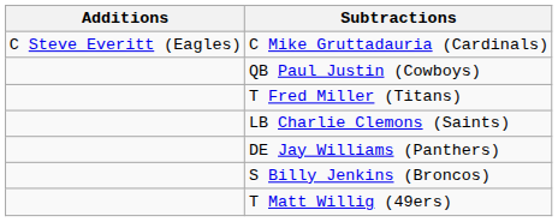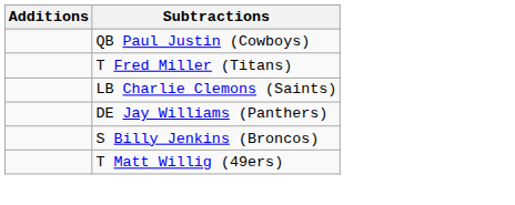 <table class="wikitable">
 <tr>
 <th>Additions</th>
 <th>Subtractions</th>
-</tr>
-<tr>
-<td>C <a href='#'>Steve Everitt</a> (Eagles)</td>
-<td>C <a href='#'>Mike Gruttadauria</a> (Cardinals)</td>
 </tr>
 <tr>
 <td></td>
 <td>QB <a href='#'>Paul Justin</a> (Cowboys)</td>
 </tr>
 <tr>
 <td></td>
 <td>T <a href='#'>Fred Miller</a> (Titans)</td>
 </tr>
 <tr>
 <td></td>
 <td>LB <a href='#'>Charlie Clemons</a> (Saints)</td>
 </tr>
 <tr>
 <td></td>
 <td>DE <a href='#'>Jay Williams</a> (Panthers)</td>
 </tr>
 <tr>
 <td></td>
 <td>S <a href='#'>Billy Jenkins</a> (Broncos)</td>
 </tr>
 <tr>
 <td></td>
 <td>T <a href='#'>Matt Willig</a> (49ers)</td>
 </tr>
 </table>
